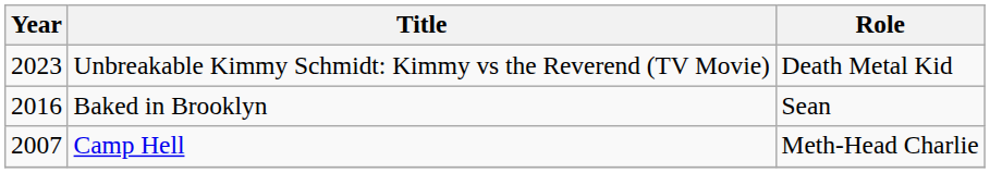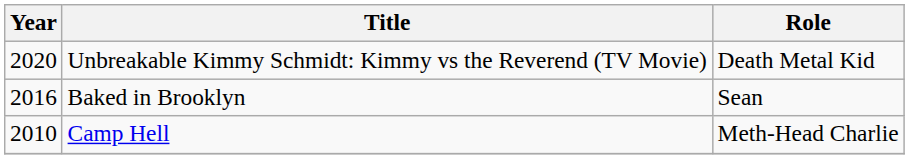 <table class="wikitable sortable">
 <tr>
 <th>Year</th>
 <th>Title</th>
 <th>Role</th>
 </tr>
 <tr>
-<td>2023</td>
+<td>2020</td>
 <td>Unbreakable Kimmy Schmidt: Kimmy vs the Reverend (TV Movie)</td>
 <td>Death Metal Kid</td>
 </tr>
 <tr>
 <td>2016</td>
 <td>Baked in Brooklyn</td>
 <td>Sean</td>
 </tr>
 <tr>
-<td>2007</td>
+<td>2010</td>
 <td><a href='#'>Camp Hell</a></td>
 <td>Meth-Head Charlie</td>
 </tr>
 <tr>
 </tr>
 </table>
